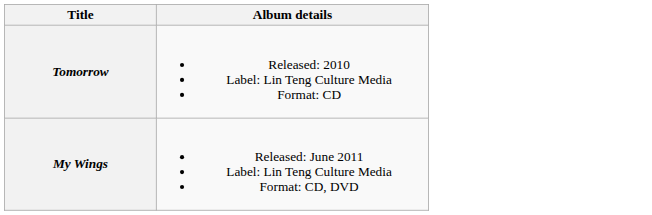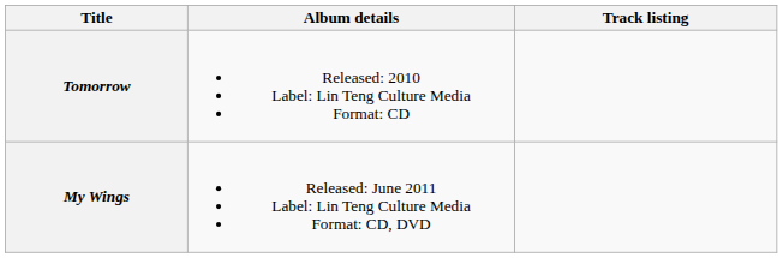 <table class="wikitable plainrowheaders" style="text-align:center;">
 <tr>
 <th scope="col" style="width:11em;">Title</th>
 <th scope="col" style="width:20em;">Album details</th>
+<th scope="col" style="width:16em;">Track listing</th>
 </tr>
 <tr>
 <th scope="row"><em>Tomorrow</em></th>
 <td><br><ul><li>Released: 2010</li><li>Label: Lin Teng Culture Media</li><li>Format: CD</li></ul></td>
+<td></td>
 </tr>
 <tr>
 <th scope="row"><em>My Wings</em></th>
 <td><br><ul><li>Released: June 2011</li><li>Label: Lin Teng Culture Media</li><li>Format: CD, DVD</li></ul></td>
+<td></td>
 </tr>
 </table>
